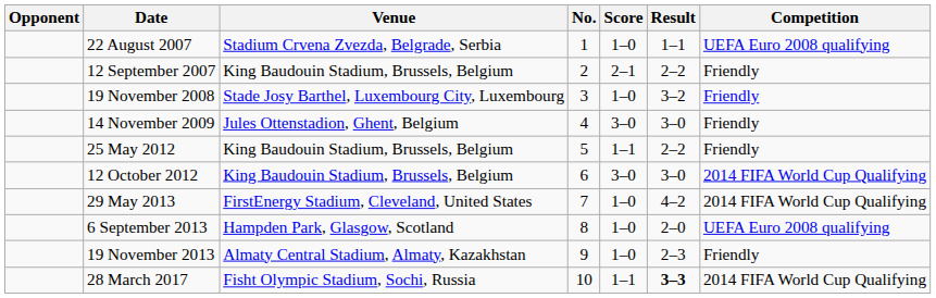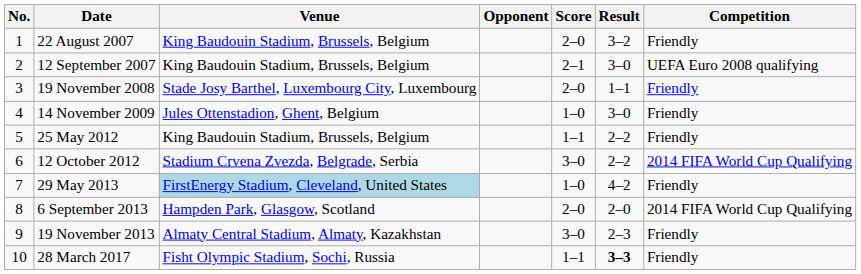 <table class="wikitable sortable">
 <tr>
-<th scope="col">Opponent</th>
+<th scope="col">No.</th>
 <th scope="col">Date</th>
 <th scope="col">Venue</th>
-<th scope="col">No.</th>
+<th scope="col">Opponent</th>
 <th scope="col">Score</th>
 <th scope="col">Result</th>
 <th scope="col">Competition</th>
 </tr>
 <tr>
+<td align="center">1</td>
+<td>22 August 2007</td>
+<td><a href='#'>King Baudouin Stadium</a>, <a href='#'>Brussels</a>, Belgium</td>
 <td></td>
-<td>22 August 2007</td>
-<td><a href='#'>Stadium Crvena Zvezda</a>, <a href='#'>Belgrade</a>, Serbia</td>
-<td align="center">1</td>
-<td align="center">1–0</td>
-<td align="center">1–1</td>
-<td><a href='#'>UEFA Euro 2008 qualifying</a></td>
-</tr>
-<tr>
-<td></td>
-<td>12 September 2007</td>
-<td>King Baudouin Stadium, Brussels, Belgium</td>
-<td align="center">2</td>
-<td align="center">2–1</td>
-<td align="center">2–2</td>
+<td align="center">2–0</td>
+<td align="center">3–2</td>
 <td>Friendly</td>
 </tr>
 <tr>
+<td align="center">2</td>
+<td>12 September 2007</td>
+<td>King Baudouin Stadium, Brussels, Belgium</td>
 <td></td>
+<td align="center">2–1</td>
+<td align="center">3–0</td>
+<td>UEFA Euro 2008 qualifying</td>
+</tr>
+<tr>
+<td align="center">3</td>
 <td>19 November 2008</td>
 <td><a href='#'>Stade Josy Barthel</a>, <a href='#'>Luxembourg City</a>, Luxembourg</td>
-<td align="center">3</td>
-<td align="center">1–0</td>
-<td align="center">3–2</td>
+<td></td>
+<td align="center">2–0</td>
+<td align="center">1–1</td>
 <td><a href='#'>Friendly</a></td>
 </tr>
 <tr>
-<td></td>
+<td align="center">4</td>
 <td>14 November 2009</td>
 <td><a href='#'>Jules Ottenstadion</a>, <a href='#'>Ghent</a>, Belgium</td>
-<td align="center">4</td>
-<td align="center">3–0</td>
+<td></td>
+<td align="center">1–0</td>
 <td align="center">3–0</td>
 <td>Friendly</td>
 </tr>
 <tr>
-<td></td>
+<td align="center">5</td>
 <td>25 May 2012</td>
 <td>King Baudouin Stadium, Brussels, Belgium</td>
-<td align="center">5</td>
+<td></td>
 <td align="center">1–1</td>
 <td align="center">2–2</td>
 <td>Friendly</td>
 </tr>
 <tr>
+<td align="center">6</td>
+<td>12 October 2012</td>
+<td><a href='#'>Stadium Crvena Zvezda</a>, <a href='#'>Belgrade</a>, Serbia</td>
 <td></td>
-<td>12 October 2012</td>
-<td><a href='#'>King Baudouin Stadium</a>, <a href='#'>Brussels</a>, Belgium</td>
-<td align="center">6</td>
 <td align="center">3–0</td>
-<td align="center">3–0</td>
+<td align="center">2–2</td>
 <td><a href='#'>2014 FIFA World Cup Qualifying</a></td>
 </tr>
 <tr>
+<td align="center">7</td>
+<td>29 May 2013</td>
+<td style="background: lightblue;"><a href='#'>FirstEnergy Stadium</a>, <a href='#'>Cleveland</a>, United States</td>
 <td></td>
-<td>29 May 2013</td>
-<td><a href='#'>FirstEnergy Stadium</a>, <a href='#'>Cleveland</a>, United States</td>
-<td align="center">7</td>
 <td align="center">1–0</td>
 <td align="center">4–2</td>
+<td>Friendly</td>
+</tr>
+<tr>
+<td align="center">8</td>
+<td>6 September 2013</td>
+<td><a href='#'>Hampden Park</a>, <a href='#'>Glasgow</a>, Scotland</td>
+<td></td>
+<td align="center">2–0</td>
+<td align="center">2–0</td>
 <td>2014 FIFA World Cup Qualifying</td>
 </tr>
 <tr>
-<td></td>
-<td>6 September 2013</td>
-<td><a href='#'>Hampden Park</a>, <a href='#'>Glasgow</a>, Scotland</td>
-<td align="center">8</td>
-<td align="center">1–0</td>
-<td align="center">2–0</td>
-<td><a href='#'>UEFA Euro 2008 qualifying</a></td>
-</tr>
-<tr>
-<td></td>
+<td align="center">9</td>
 <td>19 November 2013</td>
 <td><a href='#'>Almaty Central Stadium</a>, <a href='#'>Almaty</a>, Kazakhstan</td>
-<td align="center">9</td>
-<td align="center">1–0</td>
+<td></td>
+<td align="center">3–0</td>
 <td align="center">2–3</td>
 <td>Friendly</td>
 </tr>
 <tr>
-<td></td>
+<td align="center">10</td>
 <td>28 March 2017</td>
 <td><a href='#'>Fisht Olympic Stadium</a>, <a href='#'>Sochi</a>, Russia</td>
-<td align="center">10</td>
+<td></td>
 <td align="center">1–1</td>
 <td align="center"><strong>3–3</strong></td>
-<td>2014 FIFA World Cup Qualifying</td>
+<td>Friendly</td>
 </tr>
 </table>
